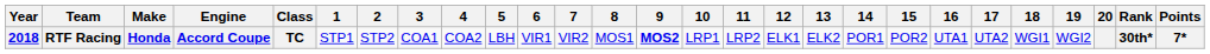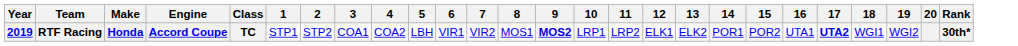 <table class="wikitable" style="text-align:center; font-size:90%">
 <tr>
 <th>Year</th>
 <th>Team</th>
 <th>Make</th>
 <th>Engine</th>
 <th>Class</th>
 <th>1</th>
 <th>2</th>
 <th>3</th>
 <th>4</th>
 <th>5</th>
 <th>6</th>
 <th>7</th>
 <th>8</th>
 <th>9</th>
 <th>10</th>
 <th>11</th>
 <th>12</th>
 <th>13</th>
 <th>14</th>
 <th>15</th>
 <th>16</th>
 <th>17</th>
 <th>18</th>
 <th>19</th>
 <th>20</th>
 <th>Rank</th>
-<th>Points</th>
 </tr>
 <tr>
-<th><a href='#'>2018</a></th>
+<th><a href='#'>2019</a></th>
 <th>RTF Racing</th>
 <th><a href='#'>Honda</a></th>
 <th><a href='#'>Accord Coupe</a></th>
 <th>TC</th>
 <td><a href='#'>STP1</a></td>
 <td><a href='#'>STP2</a></td>
 <td><a href='#'>COA1</a></td>
 <td><a href='#'>COA2</a></td>
 <td><a href='#'>LBH</a></td>
 <td><a href='#'>VIR1</a></td>
 <td><a href='#'>VIR2</a></td>
 <td><a href='#'>MOS1</a></td>
 <td><strong><a href='#'>MOS2</a></strong></td>
 <td><a href='#'>LRP1</a></td>
 <td><a href='#'>LRP2</a></td>
 <td><a href='#'>ELK1</a></td>
 <td><a href='#'>ELK2</a></td>
 <td><a href='#'>POR1</a></td>
 <td><a href='#'>POR2</a></td>
 <td><a href='#'>UTA1</a></td>
-<td><a href='#'>UTA2</a></td>
+<td><strong><a href='#'>UTA2</a></strong></td>
 <td><a href='#'>WGI1</a> <br></td>
 <td><a href='#'>WGI2</a></td>
 <th></th>
 <th>30th*</th>
-<th>7*</th>
 </tr>
 </table>
